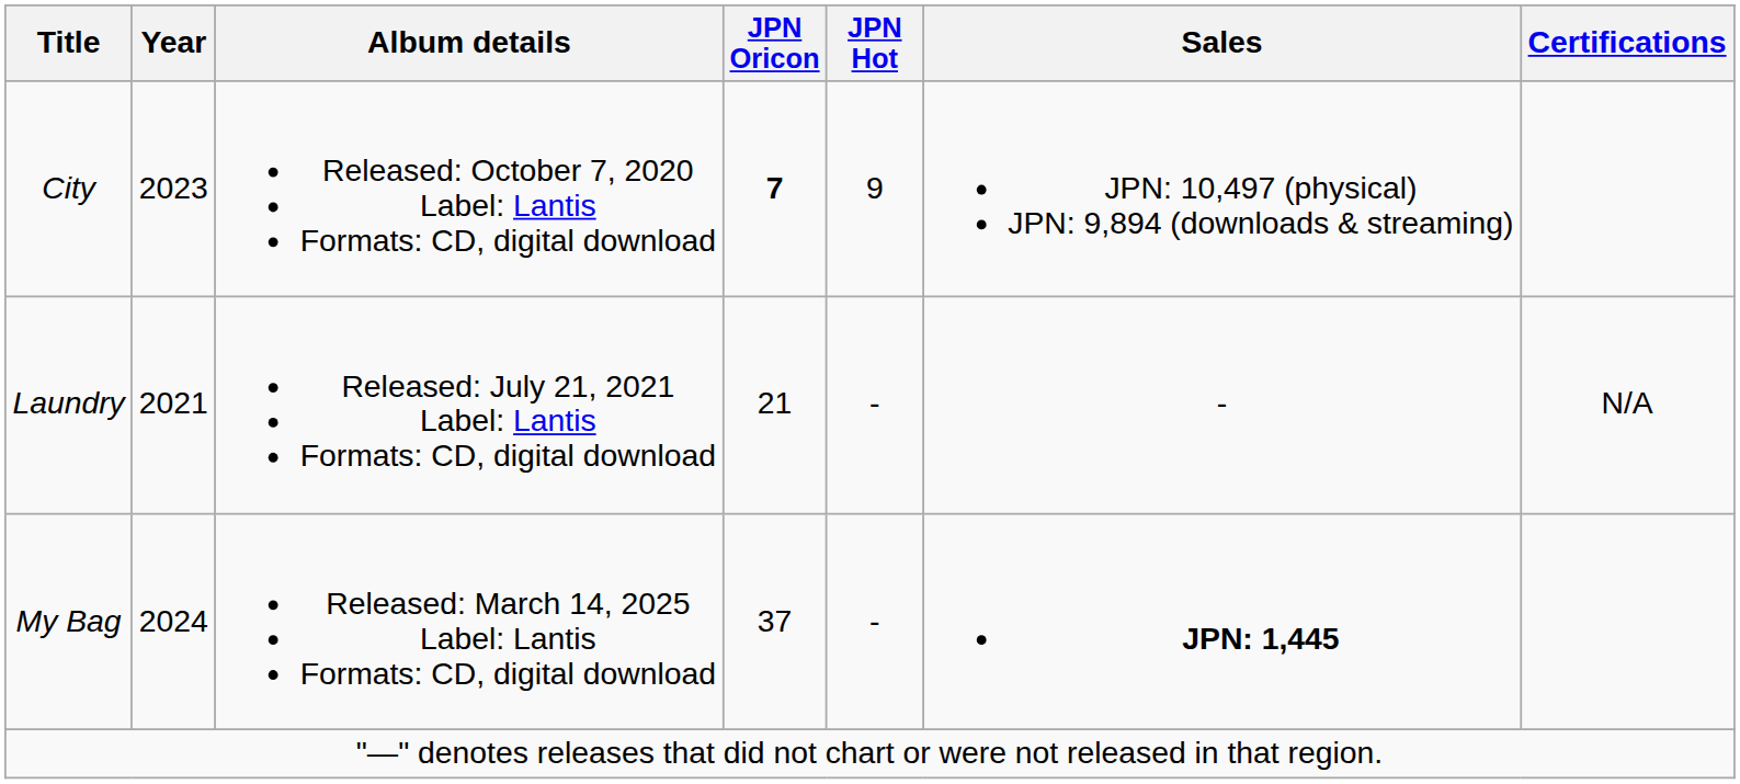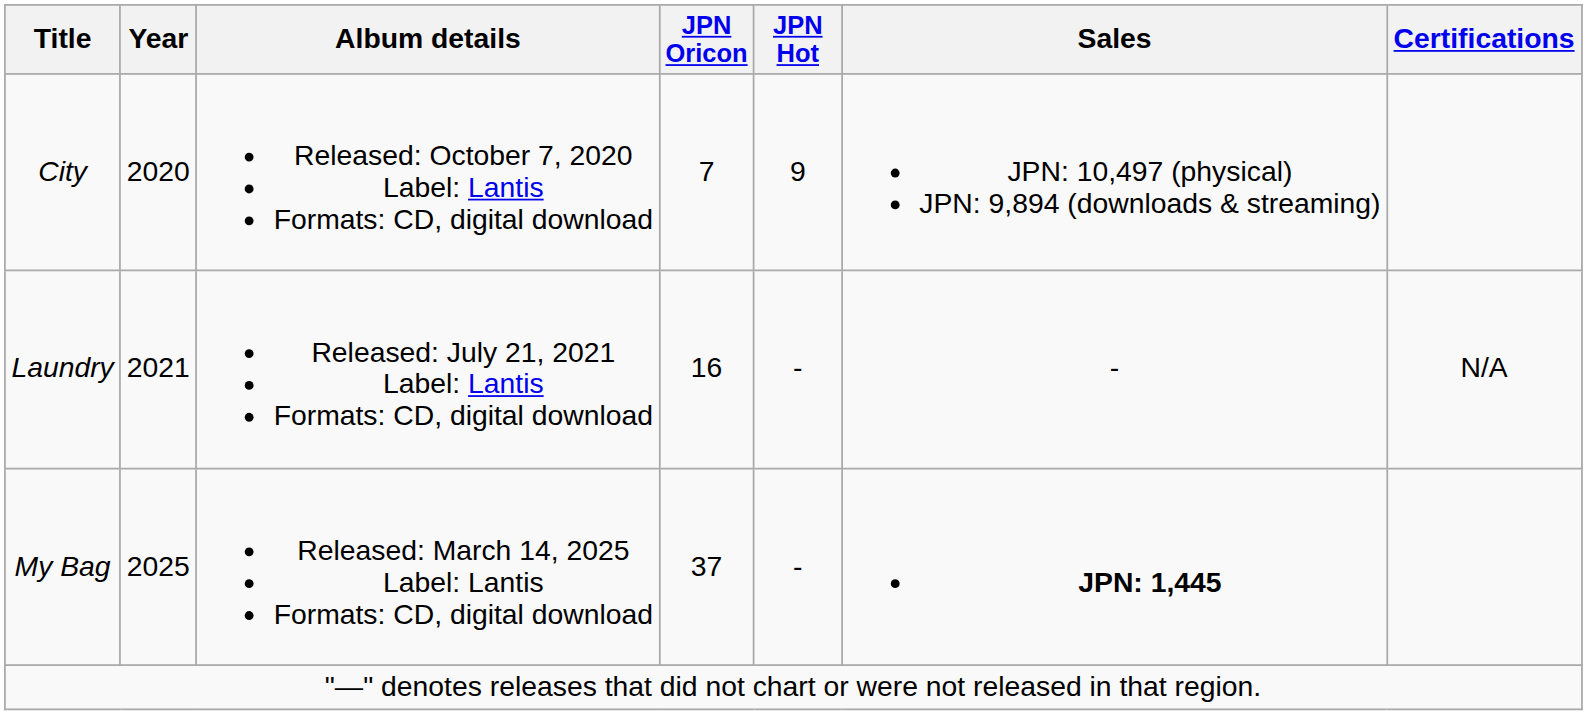 <table class="wikitable plainrowheaders" style="text-align:center;">
 <tr>
 <th>Title</th>
 <th>Year</th>
 <th>Album details</th>
 <th scope="col" style="width:3em;font-size:90%;"><a href='#'>JPN<br>Oricon</a><br></th>
 <th scope="col" style="width:3em;font-size:90%;"><a href='#'>JPN<br>Hot</a><br></th>
 <th>Sales<br></th>
 <th><a href='#'>Certifications</a></th>
 </tr>
 <tr>
 <td><em>City</em></td>
-<td>2023</td>
+<td>2020</td>
 <td><br><ul><li>Released: October 7, 2020</li><li>Label: <a href='#'>Lantis</a></li><li>Formats: CD, digital download</li></ul></td>
-<td><strong>7</strong></td>
+<td>7</td>
 <td>9</td>
 <td><br><ul><li>JPN: 10,497 (physical)</li><li>JPN: 9,894 (downloads & streaming)</li></ul></td>
 <td></td>
 </tr>
 <tr>
 <td><em>Laundry</em></td>
 <td>2021</td>
 <td><br><ul><li>Released: July 21, 2021</li><li>Label: <a href='#'>Lantis</a></li><li>Formats: CD, digital download</li></ul></td>
-<td>21</td>
+<td>16</td>
 <td>-</td>
 <td>-</td>
 <td>N/A</td>
 </tr>
 <tr>
 <td><em>My Bag</em></td>
-<td>2024</td>
+<td>2025</td>
 <td><br><ul><li>Released: March 14, 2025</li><li>Label: Lantis</li><li>Formats: CD, digital download</li></ul></td>
 <td>37</td>
 <td>-</td>
 <td><strong><br><ul><li>JPN: 1,445</li></ul></strong></td>
 <td></td>
 </tr>
 <tr>
 <td colspan="7">"—" denotes releases that did not chart or were not released in that region.</td>
 </tr>
 </table>
